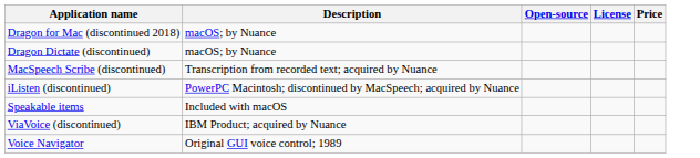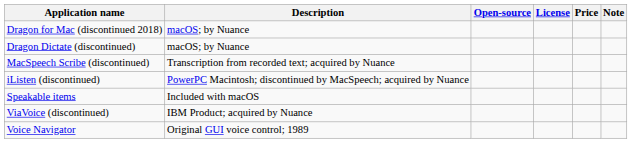 <table class="wikitable">
 <tr>
 <th>Application name</th>
 <th>Description</th>
 <th><a href='#'>Open-source</a></th>
 <th><a href='#'>License</a></th>
 <th>Price</th>
+<th>Note</th>
 </tr>
 <tr>
 <td><a href='#'>Dragon for Mac</a> (discontinued 2018)</td>
 <td><a href='#'>macOS</a>; by Nuance</td>
+<td></td>
 <td></td>
 <td></td>
 <td></td>
 </tr>
 <tr>
 <td><a href='#'>Dragon Dictate</a> (discontinued)</td>
 <td>macOS; by Nuance</td>
 <td></td>
 <td></td>
 <td></td>
+<td></td>
 </tr>
 <tr>
 <td><a href='#'>MacSpeech Scribe</a> (discontinued)</td>
 <td>Transcription from recorded text; acquired by Nuance</td>
+<td></td>
 <td></td>
 <td></td>
 <td></td>
 </tr>
 <tr>
 <td><a href='#'>iListen</a> (discontinued)</td>
 <td><a href='#'>PowerPC</a> Macintosh; discontinued by MacSpeech; acquired by Nuance</td>
 <td></td>
 <td></td>
 <td></td>
+<td></td>
 </tr>
 <tr>
 <td><a href='#'>Speakable items</a></td>
 <td>Included with macOS</td>
+<td></td>
 <td></td>
 <td></td>
 <td></td>
 </tr>
 <tr>
 <td><a href='#'>ViaVoice</a> (discontinued)</td>
 <td>IBM Product; acquired by Nuance</td>
 <td></td>
 <td></td>
 <td></td>
+<td></td>
 </tr>
 <tr>
 <td><a href='#'>Voice Navigator</a></td>
 <td>Original <a href='#'>GUI</a> voice control; 1989</td>
 <td></td>
 <td></td>
 <td></td>
+<td></td>
 </tr>
 </table>
